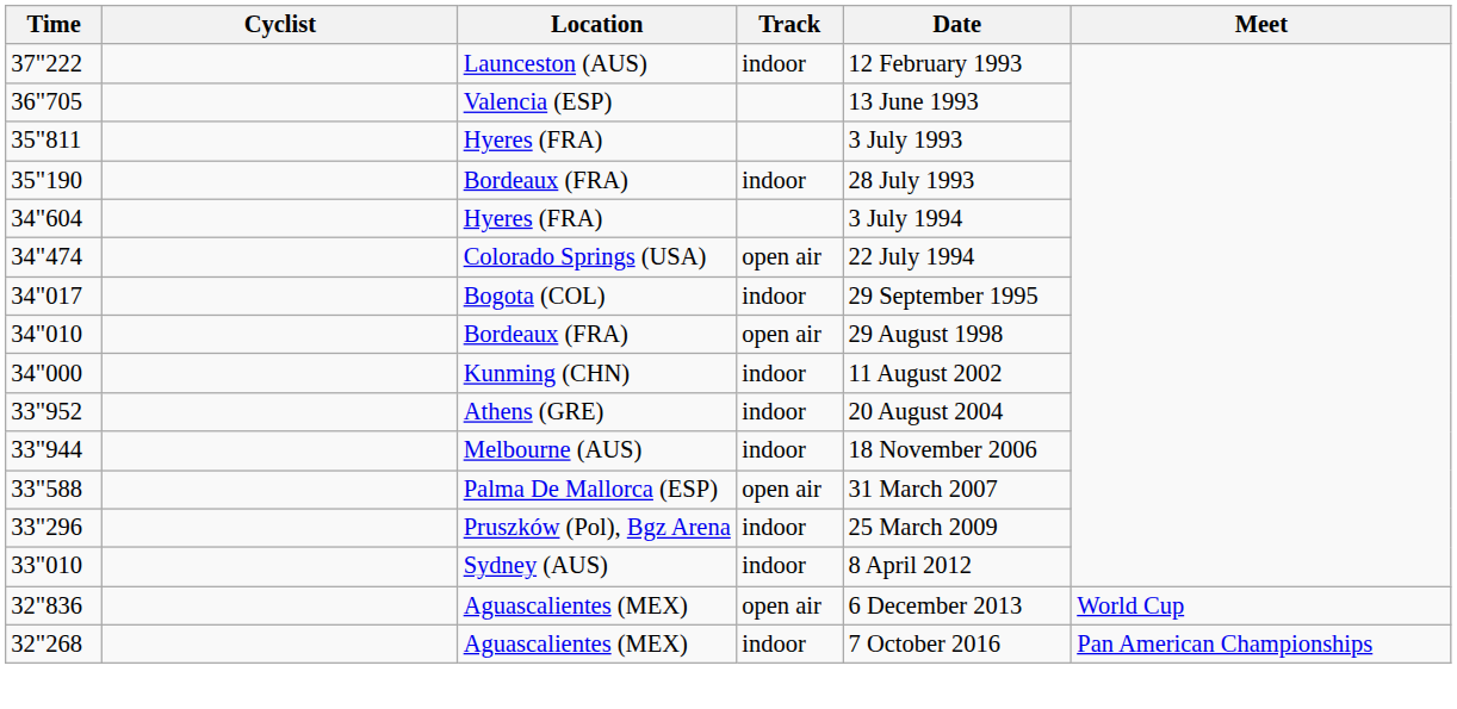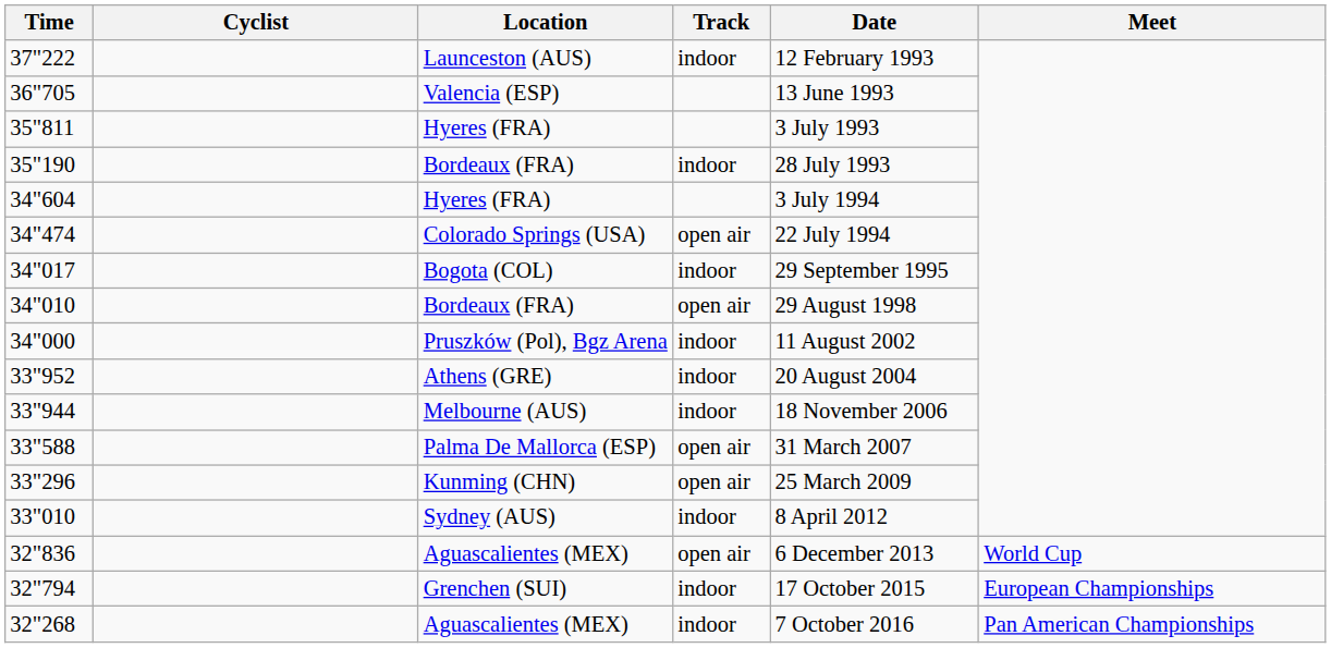 <table class="wikitable">
 <tr align="left">
 <th style="width:3.5em">Time</th>
 <th style="width:14.1em">Cyclist</th>
 <th style="width:13.em">Location</th>
 <th style="width:3.9em">Track</th>
 <th style="width:8.9em">Date</th>
 <th style="width:15.1em">Meet</th>
 </tr>
 <tr>
 <td>37"222</td>
 <td></td>
 <td><a href='#'>Launceston</a> (AUS)</td>
 <td>indoor</td>
 <td>12 February 1993</td>
 </tr>
 <tr>
 <td>36"705</td>
 <td></td>
 <td><a href='#'>Valencia</a> (ESP)</td>
 <td></td>
 <td>13 June 1993</td>
 </tr>
 <tr>
 <td>35"811</td>
 <td></td>
 <td><a href='#'>Hyeres</a> (FRA)</td>
 <td></td>
 <td>3 July 1993</td>
 </tr>
 <tr>
 <td>35"190</td>
 <td></td>
 <td><a href='#'>Bordeaux</a> (FRA)</td>
 <td>indoor</td>
 <td>28 July 1993</td>
 </tr>
 <tr>
 <td>34"604</td>
 <td></td>
 <td><a href='#'>Hyeres</a> (FRA)</td>
 <td></td>
 <td>3 July 1994</td>
 </tr>
 <tr>
 <td>34"474</td>
 <td></td>
 <td><a href='#'>Colorado Springs</a> (USA)</td>
 <td>open air</td>
 <td>22 July 1994</td>
 </tr>
 <tr>
 <td>34"017</td>
 <td></td>
 <td><a href='#'>Bogota</a> (COL)</td>
 <td>indoor</td>
 <td>29 September 1995</td>
 </tr>
 <tr>
 <td>34"010</td>
 <td></td>
 <td><a href='#'>Bordeaux</a> (FRA)</td>
 <td>open air</td>
 <td>29 August 1998</td>
 </tr>
 <tr>
 <td>34"000</td>
 <td></td>
-<td><a href='#'>Kunming</a> (CHN)</td>
+<td><a href='#'>Pruszków</a> (Pol), <a href='#'>Bgz Arena</a></td>
 <td>indoor</td>
 <td>11 August 2002</td>
 </tr>
 <tr>
 <td>33"952</td>
 <td></td>
 <td><a href='#'>Athens</a> (GRE)</td>
 <td>indoor</td>
 <td>20 August 2004</td>
 </tr>
 <tr>
 <td>33"944</td>
 <td></td>
 <td><a href='#'>Melbourne</a> (AUS)</td>
 <td>indoor</td>
 <td>18 November 2006</td>
 </tr>
 <tr>
 <td>33"588</td>
 <td></td>
 <td><a href='#'>Palma De Mallorca</a> (ESP)</td>
 <td>open air</td>
 <td>31 March 2007</td>
 </tr>
 <tr>
 <td>33"296</td>
 <td></td>
-<td><a href='#'>Pruszków</a> (Pol), <a href='#'>Bgz Arena</a></td>
-<td>indoor</td>
+<td><a href='#'>Kunming</a> (CHN)</td>
+<td>open air</td>
 <td>25 March 2009</td>
 </tr>
 <tr>
 <td>33"010</td>
 <td></td>
 <td><a href='#'>Sydney</a> (AUS)</td>
 <td>indoor</td>
 <td>8 April 2012</td>
 </tr>
 <tr>
 <td>32"836</td>
 <td></td>
 <td><a href='#'>Aguascalientes</a> (MEX)</td>
 <td>open air</td>
 <td>6 December 2013</td>
 <td><a href='#'>World Cup</a></td>
 </tr>
 <tr>
+<td>32"794</td>
+<td></td>
+<td><a href='#'>Grenchen</a> (SUI)</td>
+<td>indoor</td>
+<td>17 October 2015</td>
+<td><a href='#'>European Championships</a></td>
+</tr>
+<tr>
 <td>32"268</td>
 <td></td>
 <td><a href='#'>Aguascalientes</a> (MEX)</td>
 <td>indoor</td>
 <td>7 October 2016</td>
 <td><a href='#'>Pan American Championships</a></td>
 </tr>
 </table>
